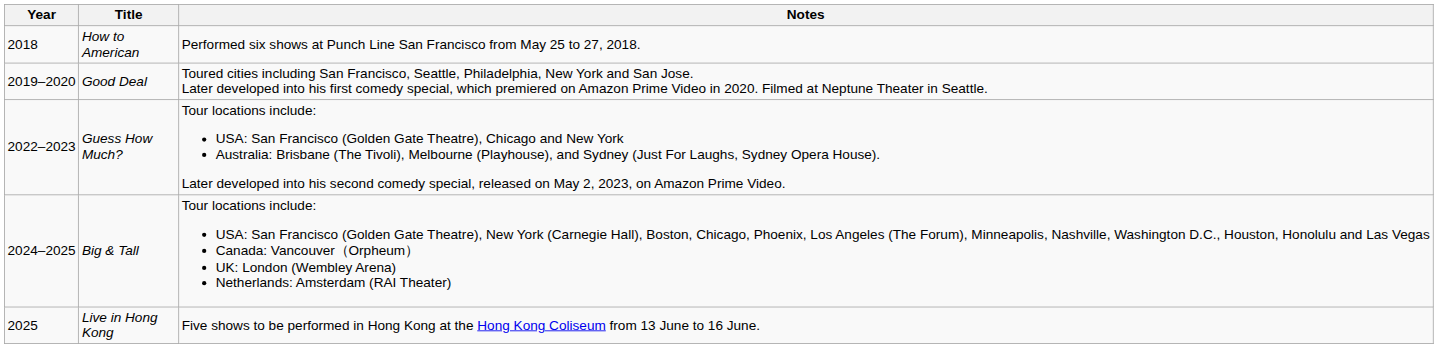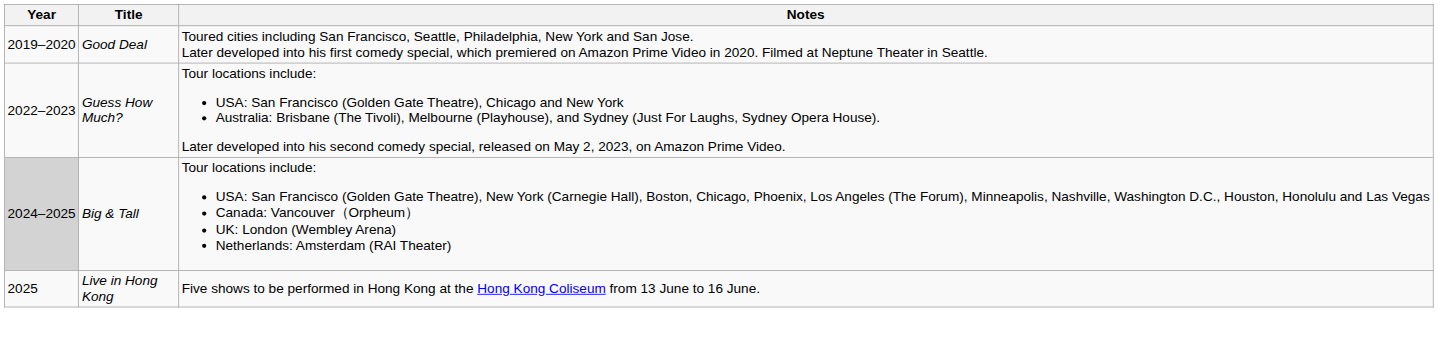 <table class="wikitable plainrowheaders sortable">
 <tr>
 <th scope="col">Year</th>
 <th scope="col" style="white-space: nowrap; width: 110px;">Title</th>
 <th class="unsortable">Notes</th>
-</tr>
-<tr>
-<td>2018</td>
-<td><em>How to American</em></td>
-<td>Performed six shows at Punch Line San Francisco from May 25 to 27, 2018.</td>
 </tr>
 <tr>
 <td>2019–2020</td>
 <td><em>Good Deal</em></td>
 <td>Toured cities including San Francisco, Seattle, Philadelphia, New York and San Jose.<br>Later developed into his first comedy special, which premiered on Amazon Prime Video in 2020. Filmed at Neptune Theater in Seattle.</td>
 </tr>
 <tr>
 <td>2022–2023</td>
 <td><em>Guess How Much?</em></td>
 <td>Tour locations include:<br><ul><li>USA: San Francisco (Golden Gate Theatre), Chicago and New York</li><li>Australia: Brisbane (The Tivoli), Melbourne (Playhouse), and Sydney (Just For Laughs, Sydney Opera House).</li></ul>Later developed into his second comedy special, released on May 2, 2023, on Amazon Prime Video.</td>
 </tr>
 <tr>
-<td>2024–2025</td>
+<td style="background: lightgrey;">2024–2025</td>
 <td><em>Big & Tall</em></td>
 <td>Tour locations include:<br><ul><li>USA: San Francisco (Golden Gate Theatre), New York (Carnegie Hall), Boston, Chicago, Phoenix, Los Angeles (The Forum), Minneapolis, Nashville, Washington D.C., Houston, Honolulu and Las Vegas</li><li>Canada: Vancouver（Orpheum）</li><li>UK: London (Wembley Arena)</li><li>Netherlands: Amsterdam (RAI Theater)</li></ul></td>
 </tr>
 <tr>
 <td>2025</td>
 <td><em>Live in Hong Kong</em></td>
 <td>Five shows to be performed in Hong Kong at the <a href='#'>Hong Kong Coliseum</a> from 13 June to 16 June.</td>
 </tr>
 </table>
